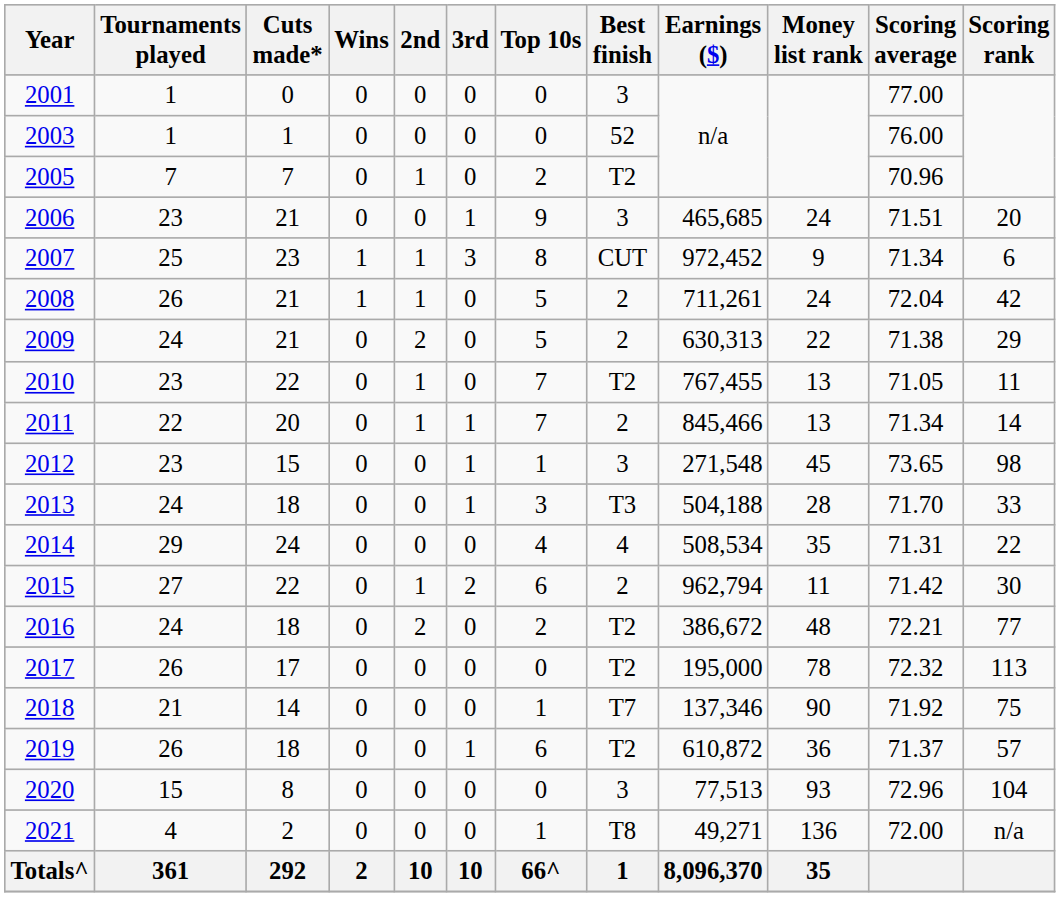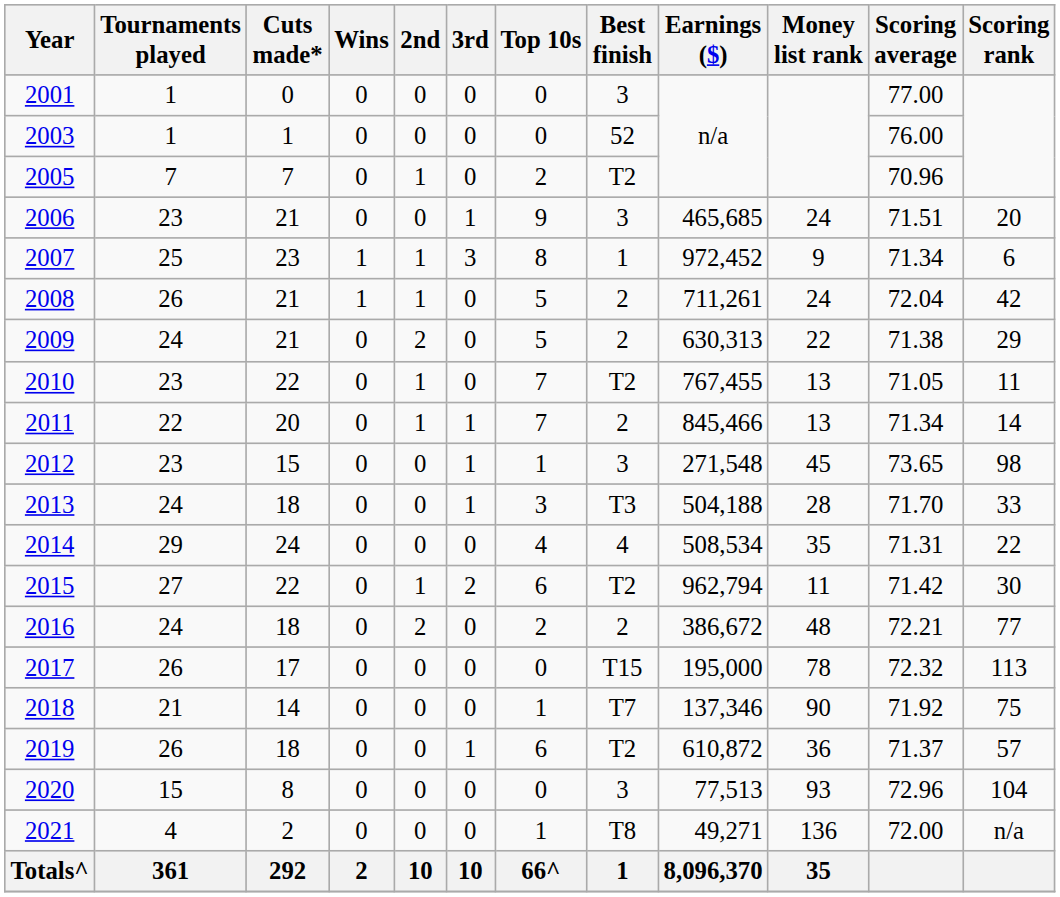 <table class="wikitable" style="text-align:center; font-size: 95%;">
 <tr>
 <th>Year</th>
 <th>Tournaments <br>played</th>
 <th>Cuts <br>made*</th>
 <th>Wins</th>
 <th>2nd</th>
 <th>3rd</th>
 <th>Top 10s</th>
 <th>Best <br>finish</th>
 <th>Earnings<br>(<a href='#'>$</a>)</th>
 <th>Money<br>list rank</th>
 <th>Scoring <br> average</th>
 <th>Scoring<br>rank</th>
 </tr>
 <tr>
 <td><a href='#'>2001</a></td>
 <td>1</td>
 <td>0</td>
 <td>0</td>
 <td>0</td>
 <td>0</td>
 <td>0</td>
 <td>3</td>
 <td rowspan=3>n/a</td>
 <td rowspan=3></td>
 <td>77.00</td>
 <td rowspan=3></td>
 </tr>
 <tr>
 <td><a href='#'>2003</a></td>
 <td>1</td>
 <td>1</td>
 <td>0</td>
 <td>0</td>
 <td>0</td>
 <td>0</td>
 <td>52</td>
 <td>76.00</td>
 </tr>
 <tr>
 <td><a href='#'>2005</a></td>
 <td>7</td>
 <td>7</td>
 <td>0</td>
 <td>1</td>
 <td>0</td>
 <td>2</td>
 <td>T2</td>
 <td>70.96</td>
 </tr>
 <tr>
 <td><a href='#'>2006</a></td>
 <td>23</td>
 <td>21</td>
 <td>0</td>
 <td>0</td>
 <td>1</td>
 <td>9</td>
 <td>3</td>
 <td align=right>465,685</td>
 <td>24</td>
 <td>71.51</td>
 <td>20</td>
 </tr>
 <tr>
 <td><a href='#'>2007</a></td>
 <td>25</td>
 <td>23</td>
 <td>1</td>
 <td>1</td>
 <td>3</td>
 <td>8</td>
-<td>CUT</td>
+<td>1</td>
 <td align=right>972,452</td>
 <td>9</td>
 <td>71.34</td>
 <td>6</td>
 </tr>
 <tr>
 <td><a href='#'>2008</a></td>
 <td>26</td>
 <td>21</td>
 <td>1</td>
 <td>1</td>
 <td>0</td>
 <td>5</td>
 <td>2</td>
 <td align=right>711,261</td>
 <td>24</td>
 <td align=center>72.04</td>
 <td>42</td>
 </tr>
 <tr>
 <td><a href='#'>2009</a></td>
 <td>24</td>
 <td>21</td>
 <td>0</td>
 <td>2</td>
 <td>0</td>
 <td>5</td>
 <td>2</td>
 <td align=right>630,313</td>
 <td>22</td>
 <td align=center>71.38</td>
 <td>29</td>
 </tr>
 <tr>
 <td><a href='#'>2010</a></td>
 <td>23</td>
 <td>22</td>
 <td>0</td>
 <td>1</td>
 <td>0</td>
 <td>7</td>
 <td>T2</td>
 <td align=right>767,455</td>
 <td>13</td>
 <td>71.05</td>
 <td>11</td>
 </tr>
 <tr>
 <td><a href='#'>2011</a></td>
 <td>22</td>
 <td>20</td>
 <td>0</td>
 <td>1</td>
 <td>1</td>
 <td>7</td>
 <td>2</td>
 <td align=right>845,466</td>
 <td>13</td>
 <td>71.34</td>
 <td>14</td>
 </tr>
 <tr>
 <td><a href='#'>2012</a></td>
 <td>23</td>
 <td>15</td>
 <td>0</td>
 <td>0</td>
 <td>1</td>
 <td>1</td>
 <td>3</td>
 <td align=right>271,548</td>
 <td>45</td>
 <td>73.65</td>
 <td>98</td>
 </tr>
 <tr>
 <td><a href='#'>2013</a></td>
 <td>24</td>
 <td>18</td>
 <td>0</td>
 <td>0</td>
 <td>1</td>
 <td>3</td>
 <td>T3</td>
 <td align=right>504,188</td>
 <td>28</td>
 <td>71.70</td>
 <td>33</td>
 </tr>
 <tr>
 <td><a href='#'>2014</a></td>
 <td>29</td>
 <td>24</td>
 <td>0</td>
 <td>0</td>
 <td>0</td>
 <td>4</td>
 <td>4</td>
 <td align=right>508,534</td>
 <td>35</td>
 <td>71.31</td>
 <td>22</td>
 </tr>
 <tr>
 <td><a href='#'>2015</a></td>
 <td>27</td>
 <td>22</td>
 <td>0</td>
 <td>1</td>
 <td>2</td>
 <td>6</td>
-<td>2</td>
+<td>T2</td>
 <td align=right>962,794</td>
 <td>11</td>
 <td>71.42</td>
 <td>30</td>
 </tr>
 <tr>
 <td><a href='#'>2016</a></td>
 <td>24</td>
 <td>18</td>
 <td>0</td>
 <td>2</td>
 <td>0</td>
 <td>2</td>
-<td>T2</td>
+<td>2</td>
 <td align=right>386,672</td>
 <td>48</td>
 <td>72.21</td>
 <td>77</td>
 </tr>
 <tr>
 <td><a href='#'>2017</a></td>
 <td>26</td>
 <td>17</td>
 <td>0</td>
 <td>0</td>
 <td>0</td>
 <td>0</td>
-<td>T2</td>
+<td>T15</td>
 <td align=right>195,000</td>
 <td>78</td>
 <td>72.32</td>
 <td>113</td>
 </tr>
 <tr>
 <td><a href='#'>2018</a></td>
 <td>21</td>
 <td>14</td>
 <td>0</td>
 <td>0</td>
 <td>0</td>
 <td>1</td>
 <td>T7</td>
 <td align=right>137,346</td>
 <td>90</td>
 <td>71.92</td>
 <td>75</td>
 </tr>
 <tr>
 <td><a href='#'>2019</a></td>
 <td>26</td>
 <td>18</td>
 <td>0</td>
 <td>0</td>
 <td>1</td>
 <td>6</td>
 <td>T2</td>
 <td align=right>610,872</td>
 <td>36</td>
 <td>71.37</td>
 <td>57</td>
 </tr>
 <tr>
 <td><a href='#'>2020</a></td>
 <td>15</td>
 <td>8</td>
 <td>0</td>
 <td>0</td>
 <td>0</td>
 <td>0</td>
 <td>3</td>
 <td align=right>77,513</td>
 <td>93</td>
 <td>72.96</td>
 <td>104</td>
 </tr>
 <tr>
 <td><a href='#'>2021</a></td>
 <td>4</td>
 <td>2</td>
 <td>0</td>
 <td>0</td>
 <td>0</td>
 <td>1</td>
 <td>T8</td>
 <td align=right>49,271</td>
 <td>136</td>
 <td>72.00</td>
 <td>n/a</td>
 </tr>
 <tr>
 <th>Totals^</th>
 <th>361  </th>
 <th>292  </th>
 <th>2   </th>
 <th>10  </th>
 <th>10   </th>
 <th>66^   </th>
 <th>1  <br></th>
 <th align=right>8,096,370  </th>
 <th>35 </th>
 <th></th>
 <th></th>
 </tr>
 <tr>
 </tr>
 </table>
